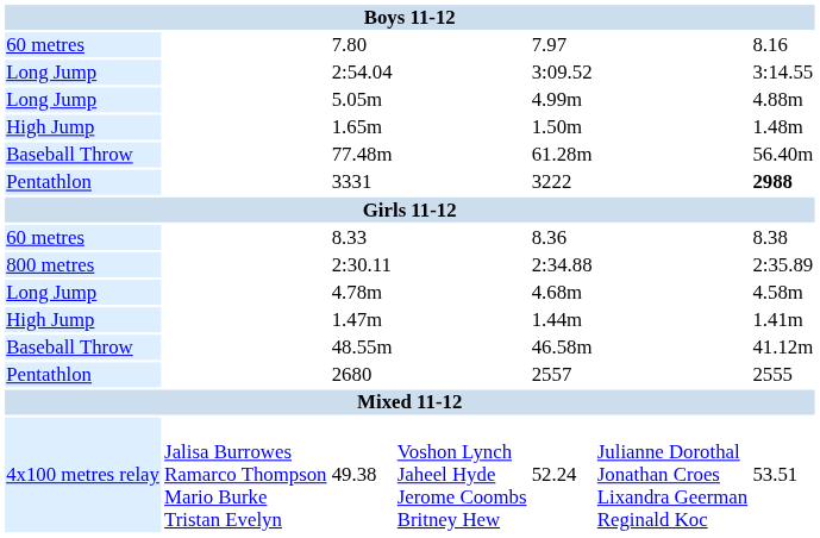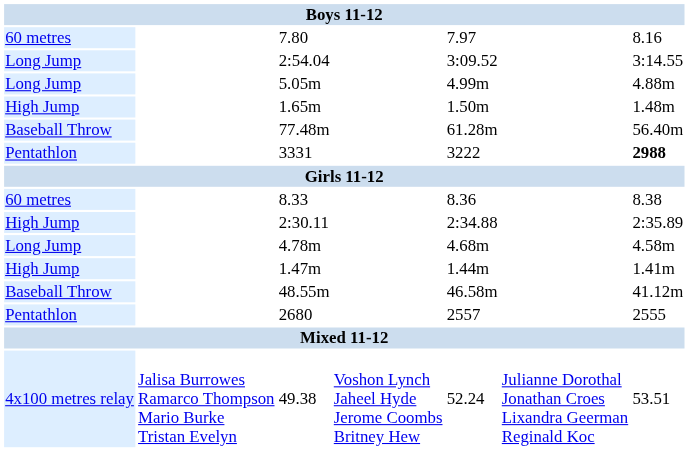 <table>
 <tr>
 <th colspan=7 align = center style="background-color: #CCDDEE;">Boys 11-12</th>
 </tr>
 <tr>
 <td bgcolor = DDEEFF><a href='#'>60 metres</a></td>
 <td></td>
 <td>7.80</td>
 <td></td>
 <td>7.97</td>
 <td></td>
 <td>8.16</td>
 </tr>
 <tr>
 <td bgcolor = DDEEFF><a href='#'>Long Jump</a></td>
 <td></td>
 <td>2:54.04</td>
 <td></td>
 <td>3:09.52</td>
 <td></td>
 <td>3:14.55</td>
 </tr>
 <tr>
 <td bgcolor = DDEEFF><a href='#'>Long Jump</a></td>
 <td></td>
 <td>5.05m</td>
 <td></td>
 <td>4.99m</td>
 <td></td>
 <td>4.88m</td>
 </tr>
 <tr>
 <td bgcolor = DDEEFF><a href='#'>High Jump</a></td>
 <td></td>
 <td>1.65m</td>
 <td></td>
 <td>1.50m</td>
 <td></td>
 <td>1.48m</td>
 </tr>
 <tr>
 <td bgcolor = DDEEFF><a href='#'>Baseball Throw</a></td>
 <td></td>
 <td>77.48m</td>
 <td></td>
 <td>61.28m</td>
 <td></td>
 <td>56.40m</td>
 </tr>
 <tr>
 <td bgcolor = DDEEFF><a href='#'>Pentathlon</a></td>
 <td></td>
 <td>3331</td>
 <td></td>
 <td>3222</td>
 <td></td>
 <td><strong>2988</strong></td>
 </tr>
 <tr>
 <th colspan=7 align = center style="background-color: #CCDDEE;">Girls 11-12</th>
 </tr>
 <tr>
 <td bgcolor = DDEEFF><a href='#'>60 metres</a></td>
 <td></td>
 <td>8.33</td>
 <td></td>
 <td>8.36</td>
 <td></td>
 <td>8.38</td>
 </tr>
 <tr>
-<td bgcolor = DDEEFF><a href='#'>800 metres</a></td>
+<td bgcolor = DDEEFF><a href='#'>High Jump</a></td>
 <td></td>
 <td>2:30.11</td>
 <td></td>
 <td>2:34.88</td>
 <td></td>
 <td>2:35.89</td>
 </tr>
 <tr>
 <td bgcolor = DDEEFF><a href='#'>Long Jump</a></td>
 <td></td>
 <td>4.78m</td>
 <td></td>
 <td>4.68m</td>
 <td></td>
 <td>4.58m</td>
 </tr>
 <tr>
 <td bgcolor = DDEEFF><a href='#'>High Jump</a></td>
 <td></td>
 <td>1.47m</td>
 <td></td>
 <td>1.44m</td>
 <td></td>
 <td>1.41m</td>
 </tr>
 <tr>
 <td bgcolor = DDEEFF><a href='#'>Baseball Throw</a></td>
 <td></td>
 <td>48.55m</td>
 <td></td>
 <td>46.58m</td>
 <td></td>
 <td>41.12m</td>
 </tr>
 <tr>
 <td bgcolor = DDEEFF><a href='#'>Pentathlon</a></td>
 <td></td>
 <td>2680</td>
 <td></td>
 <td>2557</td>
 <td></td>
 <td>2555</td>
 </tr>
 <tr>
 <th colspan=7 align = center style="background-color: #CCDDEE;">Mixed 11-12</th>
 </tr>
 <tr>
 <td bgcolor = DDEEFF><a href='#'>4x100 metres relay</a></td>
 <td> <br><a href='#'>Jalisa Burrowes</a> <br><a href='#'>Ramarco Thompson</a> <br><a href='#'>Mario Burke</a> <br><a href='#'>Tristan Evelyn</a></td>
 <td>49.38</td>
 <td> <br><a href='#'>Voshon Lynch</a> <br><a href='#'>Jaheel Hyde</a> <br><a href='#'>Jerome Coombs</a> <br><a href='#'>Britney Hew</a></td>
 <td>52.24</td>
 <td> <br><a href='#'>Julianne Dorothal</a> <br><a href='#'>Jonathan Croes</a> <br><a href='#'>Lixandra Geerman</a> <br><a href='#'>Reginald Koc</a></td>
 <td>53.51</td>
 </tr>
 <tr>
 </tr>
 </table>
